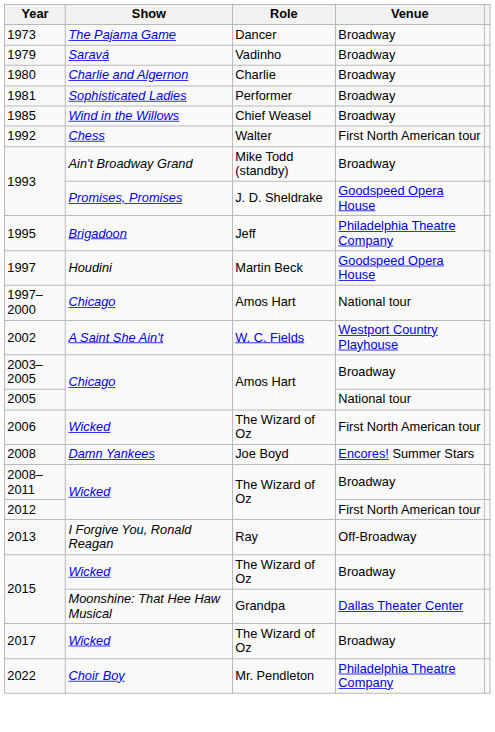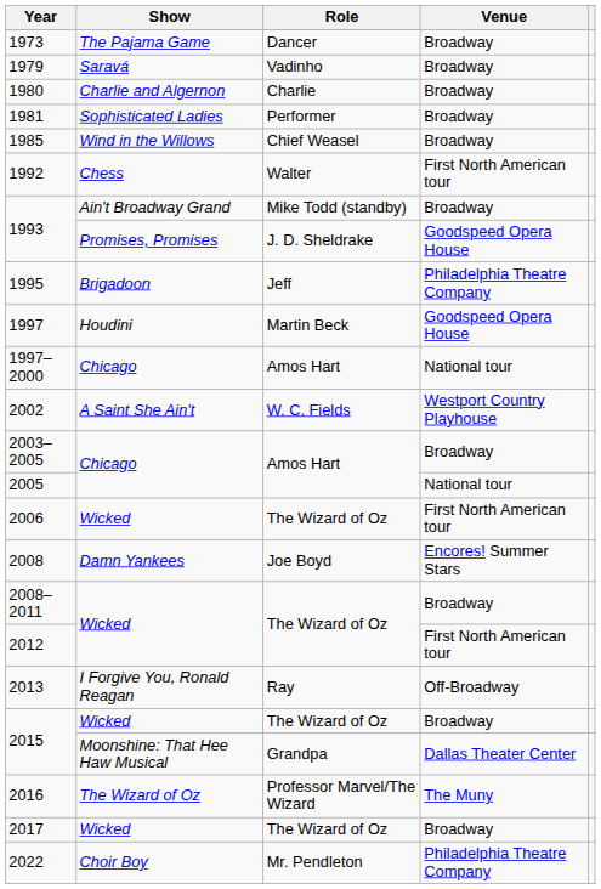 <table class="wikitable sortable">
 <tr>
 <th>Year</th>
 <th>Show</th>
 <th>Role</th>
 <th>Venue</th>
 <th class="unsortable"></th>
 </tr>
 <tr>
 <td>1973</td>
 <td><em><a href='#'>The Pajama Game</a></em></td>
 <td>Dancer</td>
 <td>Broadway</td>
 <td></td>
 </tr>
 <tr>
 <td>1979</td>
 <td><em><a href='#'>Saravá</a></em></td>
 <td>Vadinho</td>
 <td>Broadway</td>
 <td></td>
 </tr>
 <tr>
 <td>1980</td>
 <td><em><a href='#'>Charlie and Algernon</a></em></td>
 <td>Charlie</td>
 <td>Broadway</td>
 <td></td>
 </tr>
 <tr>
 <td>1981</td>
 <td><em><a href='#'>Sophisticated Ladies</a></em></td>
 <td>Performer</td>
 <td>Broadway</td>
 <td></td>
 </tr>
 <tr>
 <td>1985</td>
 <td><em><a href='#'>Wind in the Willows</a></em></td>
 <td>Chief Weasel</td>
 <td>Broadway</td>
 <td></td>
 </tr>
 <tr>
 <td>1992</td>
 <td><em><a href='#'>Chess</a></em></td>
 <td>Walter</td>
 <td>First North American tour</td>
 <td></td>
 </tr>
 <tr>
 <td rowspan=2>1993</td>
 <td><em>Ain't Broadway Grand</em></td>
 <td>Mike Todd (standby)</td>
 <td>Broadway</td>
 <td></td>
 </tr>
 <tr>
 <td><em><a href='#'>Promises, Promises</a></em></td>
 <td>J. D. Sheldrake</td>
 <td><a href='#'>Goodspeed Opera House</a></td>
 <td></td>
 </tr>
 <tr>
 <td>1995</td>
 <td><em><a href='#'>Brigadoon</a></em></td>
 <td>Jeff</td>
 <td><a href='#'>Philadelphia Theatre Company</a></td>
 <td></td>
 </tr>
 <tr>
 <td>1997</td>
 <td><em>Houdini</em></td>
 <td>Martin Beck</td>
 <td><a href='#'>Goodspeed Opera House</a></td>
 <td></td>
 </tr>
 <tr>
 <td>1997–2000</td>
 <td><em><a href='#'>Chicago</a></em></td>
 <td>Amos Hart</td>
 <td>National tour</td>
 <td></td>
 </tr>
 <tr>
 <td>2002</td>
 <td><em><a href='#'>A Saint She Ain't</a></em></td>
 <td><a href='#'>W. C. Fields</a></td>
 <td><a href='#'>Westport Country Playhouse</a></td>
 <td></td>
 </tr>
 <tr>
 <td>2003–2005</td>
 <td rowspan=2><em><a href='#'>Chicago</a></em></td>
 <td rowspan=2>Amos Hart</td>
 <td>Broadway</td>
 <td></td>
 </tr>
 <tr>
 <td>2005</td>
 <td>National tour</td>
 <td></td>
 </tr>
 <tr>
 <td>2006</td>
 <td><em><a href='#'>Wicked</a></em></td>
 <td>The Wizard of Oz</td>
 <td>First North American tour</td>
 <td></td>
 </tr>
 <tr>
 <td>2008</td>
 <td><em><a href='#'>Damn Yankees</a></em></td>
 <td>Joe Boyd</td>
 <td><a href='#'>Encores!</a> Summer Stars</td>
 <td></td>
 </tr>
 <tr>
 <td>2008–2011</td>
 <td rowspan=2><em><a href='#'>Wicked</a></em></td>
 <td rowspan=2>The Wizard of Oz</td>
 <td>Broadway</td>
 <td></td>
 </tr>
 <tr>
 <td>2012</td>
 <td>First North American tour</td>
 <td></td>
 </tr>
 <tr>
 <td>2013</td>
 <td><em>I Forgive You, Ronald Reagan</em></td>
 <td>Ray</td>
 <td>Off-Broadway</td>
 <td></td>
 </tr>
 <tr>
 <td rowspan=2>2015</td>
 <td><em><a href='#'>Wicked</a></em></td>
 <td>The Wizard of Oz</td>
 <td>Broadway</td>
 <td></td>
 </tr>
 <tr>
 <td><em>Moonshine: That Hee Haw Musical</em></td>
 <td>Grandpa</td>
 <td><a href='#'>Dallas Theater Center</a></td>
 <td></td>
 </tr>
 <tr>
+<td>2016</td>
+<td><em><a href='#'>The Wizard of Oz</a></em></td>
+<td>Professor Marvel/The Wizard</td>
+<td><a href='#'>The Muny</a></td>
+<td></td>
+</tr>
+<tr>
 <td>2017</td>
 <td><em><a href='#'>Wicked</a></em></td>
 <td>The Wizard of Oz</td>
 <td>Broadway</td>
 <td></td>
 </tr>
 <tr>
 <td>2022</td>
 <td><em><a href='#'>Choir Boy</a></em></td>
 <td>Mr. Pendleton</td>
 <td><a href='#'>Philadelphia Theatre Company</a></td>
 <td></td>
 </tr>
 </table>
